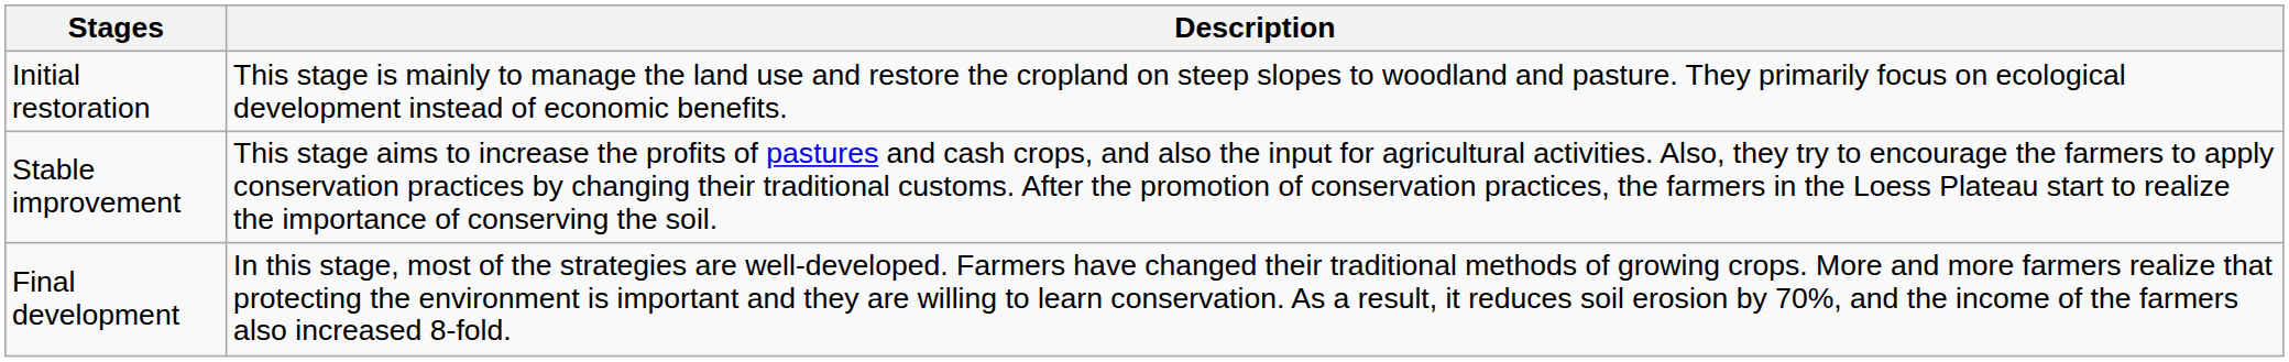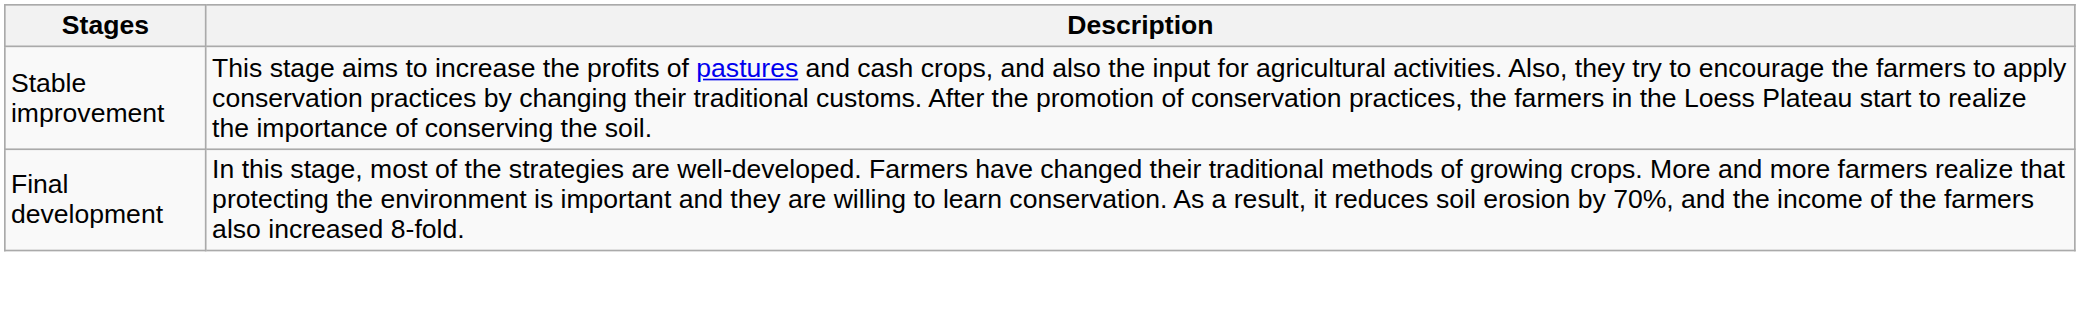 <table class="wikitable">
 <tr>
 <th>Stages</th>
 <th>Description</th>
-</tr>
-<tr>
-<td>Initial restoration</td>
-<td>This stage is mainly to manage the land use and restore the cropland on steep slopes to woodland and pasture. They primarily focus on ecological development instead of economic benefits.</td>
 </tr>
 <tr>
 <td>Stable improvement</td>
 <td>This stage aims to increase the profits of <a href='#'>pastures</a> and cash crops, and also the input for agricultural activities. Also, they try to encourage the farmers to apply conservation practices by changing their traditional customs. After the promotion of conservation practices, the farmers in the Loess Plateau start to realize the importance of conserving the soil.</td>
 </tr>
 <tr>
 <td>Final development</td>
 <td>In this stage, most of the strategies are well-developed. Farmers have changed their traditional methods of growing crops. More and more farmers realize that protecting the environment is important and they are willing to learn conservation. As a result, it reduces soil erosion by 70%, and the income of the farmers also increased 8-fold.</td>
 </tr>
 </table>
